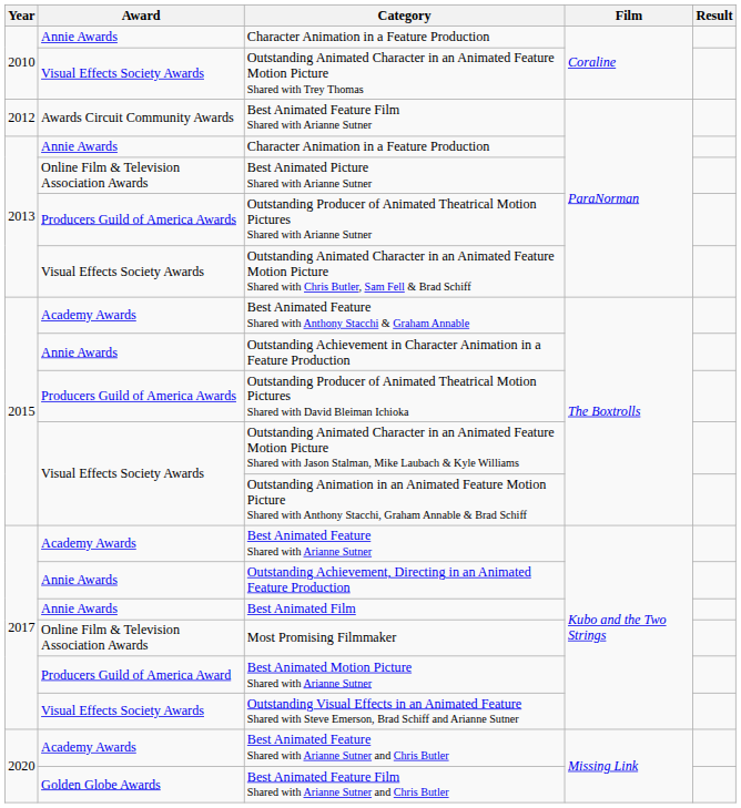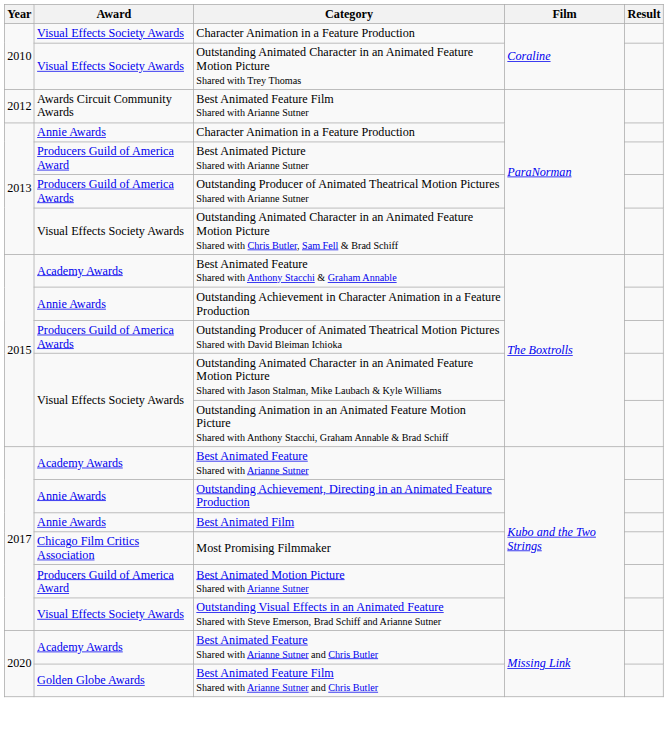 <table class="wikitable">
 <tr>
 <th>Year</th>
 <th>Award</th>
 <th>Category</th>
 <th>Film</th>
 <th>Result</th>
 </tr>
 <tr>
 <td rowspan=2>2010</td>
-<td><a href='#'>Annie Awards</a></td>
+<td><a href='#'>Visual Effects Society Awards</a></td>
 <td>Character Animation in a Feature Production</td>
 <td rowspan=2><em><a href='#'>Coraline</a></em></td>
 <td></td>
 </tr>
 <tr>
 <td><a href='#'>Visual Effects Society Awards</a></td>
 <td>Outstanding Animated Character in an Animated Feature Motion Picture<br><small>Shared with Trey Thomas</small></td>
 <td></td>
 </tr>
 <tr>
 <td>2012</td>
 <td>Awards Circuit Community Awards</td>
 <td>Best Animated Feature Film<br><small>Shared with Arianne Sutner</small></td>
 <td rowspan=5><em><a href='#'>ParaNorman</a></em></td>
 <td></td>
 </tr>
 <tr>
 <td rowspan=4>2013</td>
 <td><a href='#'>Annie Awards</a></td>
 <td>Character Animation in a Feature Production</td>
 <td></td>
 </tr>
 <tr>
-<td>Online Film & Television Association Awards</td>
+<td><a href='#'>Producers Guild of America Award</a></td>
 <td>Best Animated Picture<br><small>Shared with Arianne Sutner</small></td>
 <td></td>
 </tr>
 <tr>
 <td><a href='#'>Producers Guild of America Awards</a></td>
 <td>Outstanding Producer of Animated Theatrical Motion Pictures<br><small>Shared with Arianne Sutner</small></td>
 <td></td>
 </tr>
 <tr>
 <td>Visual Effects Society Awards</td>
 <td>Outstanding Animated Character in an Animated Feature Motion Picture<br><small>Shared with <a href='#'>Chris Butler</a>, <a href='#'>Sam Fell</a> & Brad Schiff</small></td>
 <td></td>
 </tr>
 <tr>
 <td rowspan=5>2015</td>
 <td><a href='#'>Academy Awards</a></td>
 <td>Best Animated Feature<br><small>Shared with <a href='#'>Anthony Stacchi</a> & <a href='#'>Graham Annable</a></small></td>
 <td rowspan=5><em><a href='#'>The Boxtrolls</a></em></td>
 <td></td>
 </tr>
 <tr>
 <td><a href='#'>Annie Awards</a></td>
 <td>Outstanding Achievement in Character Animation in a Feature Production</td>
 <td></td>
 </tr>
 <tr>
 <td><a href='#'>Producers Guild of America Awards</a></td>
 <td>Outstanding Producer of Animated Theatrical Motion Pictures<br><small>Shared with David Bleiman Ichioka</small></td>
 <td></td>
 </tr>
 <tr>
 <td rowspan=2>Visual Effects Society Awards</td>
 <td>Outstanding Animated Character in an Animated Feature Motion Picture<br><small>Shared with Jason Stalman, Mike Laubach & Kyle Williams</small></td>
 <td></td>
 </tr>
 <tr>
 <td>Outstanding Animation in an Animated Feature Motion Picture<br><small>Shared with Anthony Stacchi, Graham Annable & Brad Schiff</small></td>
 <td></td>
 </tr>
 <tr>
 <td rowspan=6>2017</td>
 <td><a href='#'>Academy Awards</a></td>
 <td><a href='#'>Best Animated Feature</a><br><small>Shared with <a href='#'>Arianne Sutner</a></small></td>
 <td rowspan=6><em><a href='#'>Kubo and the Two Strings</a></em></td>
 <td></td>
 </tr>
 <tr>
 <td><a href='#'>Annie Awards</a></td>
 <td><a href='#'>Outstanding Achievement, Directing in an Animated Feature Production</a></td>
 <td></td>
 </tr>
 <tr>
 <td><a href='#'>Annie Awards</a></td>
 <td><a href='#'>Best Animated Film</a></td>
 <td></td>
 </tr>
 <tr>
-<td>Online Film & Television Association Awards</td>
+<td><a href='#'>Chicago Film Critics Association</a></td>
 <td>Most Promising Filmmaker</td>
 <td></td>
 </tr>
 <tr>
 <td><a href='#'>Producers Guild of America Award</a></td>
 <td><a href='#'>Best Animated Motion Picture</a><br><small>Shared with <a href='#'>Arianne Sutner</a></small></td>
 <td></td>
 </tr>
 <tr>
 <td><a href='#'>Visual Effects Society Awards</a></td>
 <td><a href='#'>Outstanding Visual Effects in an Animated Feature</a><br><small>Shared with Steve Emerson, Brad Schiff and Arianne Sutner</small></td>
 <td></td>
 </tr>
 <tr>
 <td rowspan=2>2020</td>
 <td><a href='#'>Academy Awards</a></td>
 <td><a href='#'>Best Animated Feature</a><br><small>Shared with <a href='#'>Arianne Sutner</a> and <a href='#'>Chris Butler</a></small></td>
 <td rowspan=2><em><a href='#'>Missing Link</a></em></td>
 <td></td>
 </tr>
 <tr>
 <td><a href='#'>Golden Globe Awards</a></td>
 <td><a href='#'>Best Animated Feature Film</a><br><small>Shared with <a href='#'>Arianne Sutner</a> and <a href='#'>Chris Butler</a></small></td>
 <td></td>
 </tr>
 </table>
